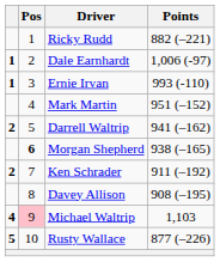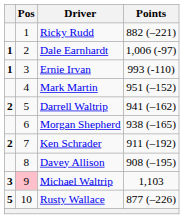 <table class="wikitable" style="font-size: 95%;">
 <tr>
 <th></th>
 <th>Pos</th>
 <th>Driver</th>
 <th>Points</th>
 </tr>
 <tr>
 <td align="left"></td>
 <td style="text-align:center;">1</td>
 <td><a href='#'>Ricky Rudd</a></td>
 <td style="text-align:center;">882 (–221)</td>
 </tr>
 <tr>
 <td align="left">  <strong>1</strong></td>
 <td style="text-align:center;">2</td>
 <td><a href='#'>Dale Earnhardt</a></td>
 <td style="text-align:center;">1,006 (-97)</td>
 </tr>
 <tr>
 <td align="left">  <strong>1</strong></td>
 <td style="text-align:center;">3</td>
 <td><a href='#'>Ernie Irvan</a></td>
 <td style="text-align:center;">993 (-110)</td>
 </tr>
 <tr>
 <td align="left"></td>
 <td style="text-align:center;">4</td>
 <td><a href='#'>Mark Martin</a></td>
 <td style="text-align:center;">951 (–152)</td>
 </tr>
 <tr>
 <td align="left">  <strong>2</strong></td>
 <td style="text-align:center;">5</td>
 <td><a href='#'>Darrell Waltrip</a></td>
 <td style="text-align:center;">941 (–162)</td>
 </tr>
 <tr>
 <td align="left"></td>
-<td style="text-align:center;"><strong>6</strong></td>
+<td style="text-align:center;">6</td>
 <td><a href='#'>Morgan Shepherd</a></td>
 <td style="text-align:center;">938 (–165)</td>
 </tr>
 <tr>
 <td align="left">  <strong>2</strong></td>
 <td style="text-align:center;">7</td>
 <td><a href='#'>Ken Schrader</a></td>
 <td style="text-align:center;">911 (–192)</td>
 </tr>
 <tr>
 <td align="left"></td>
 <td style="text-align:center;">8</td>
 <td><a href='#'>Davey Allison</a></td>
 <td style="text-align:center;">908 (–195)</td>
 </tr>
 <tr>
-<td align="left">  <strong>4</strong></td>
+<td align="left">  <strong>3</strong></td>
 <td style="background: pink; text-align:center;">9</td>
 <td><a href='#'>Michael Waltrip</a></td>
 <td style="text-align:center;">1,103</td>
 </tr>
 <tr>
 <td align="left">  <strong>5</strong></td>
 <td style="text-align:center;">10</td>
 <td><a href='#'>Rusty Wallace</a></td>
 <td style="text-align:center;">877 (–226)</td>
 </tr>
 <tr class="sortbottom">
 <th colspan="9"></th>
 </tr>
 </table>
